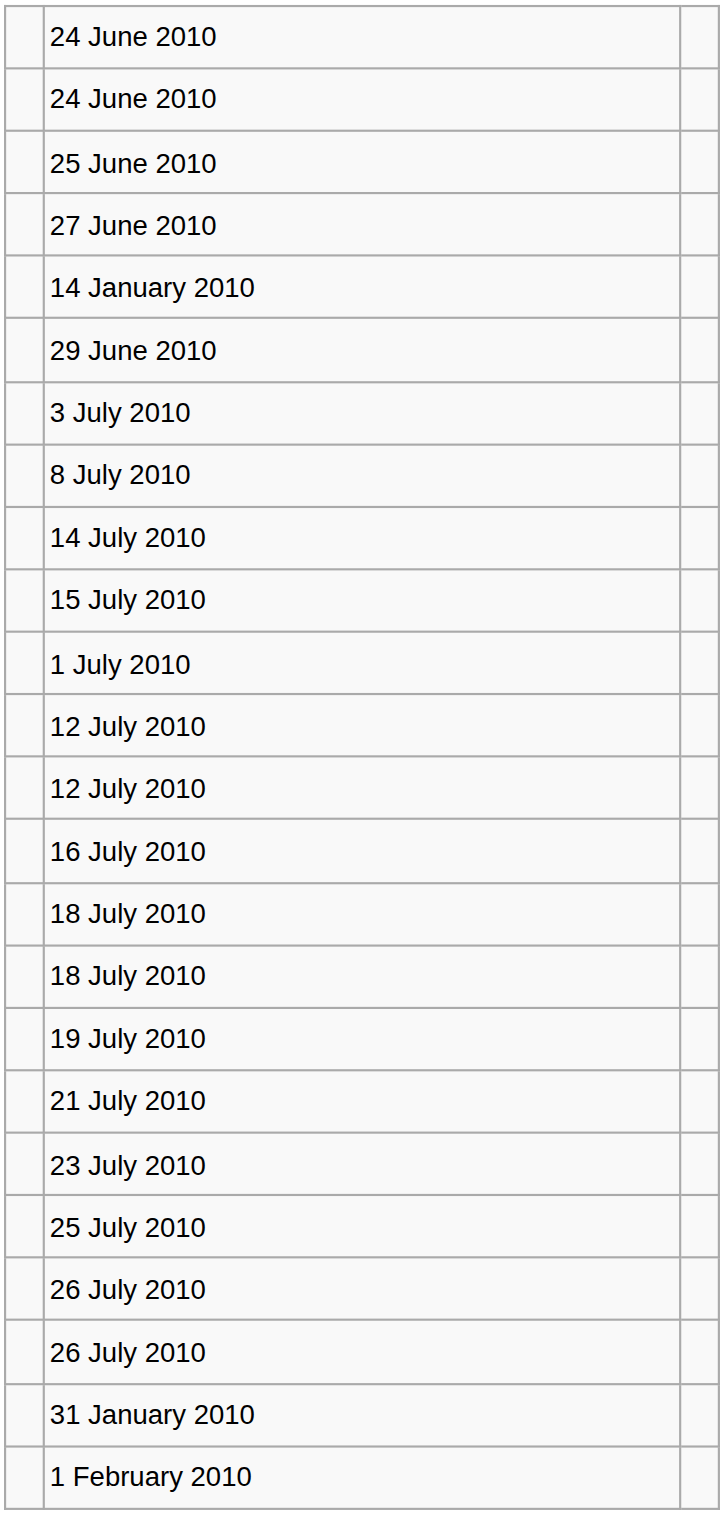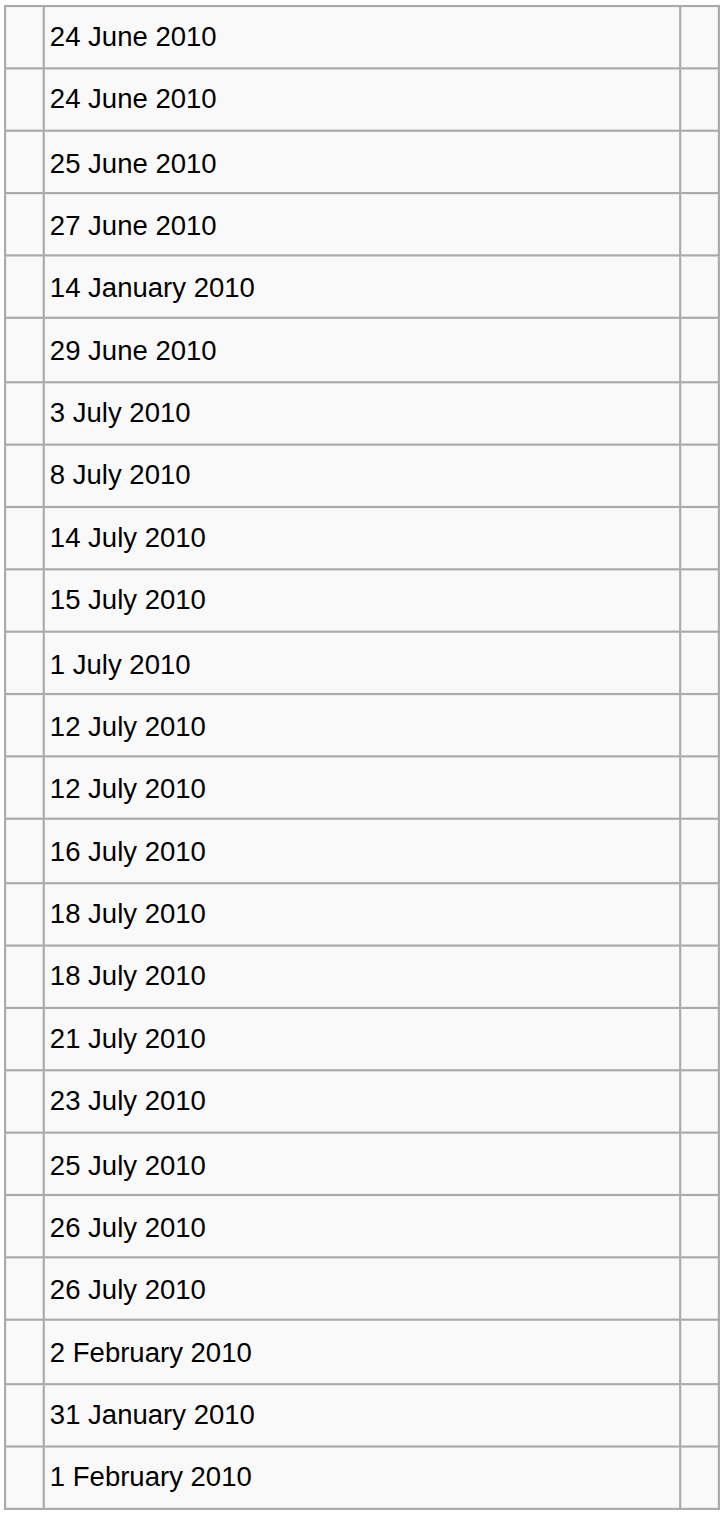 <table class="wikitable" style="font-size: 80%; float: left; width: 26em; margin-right: 1em; height: 700px">
 <tr>
 <td></td>
 <td>24 June 2010</td>
 <td></td>
 </tr>
 <tr>
 <td></td>
 <td>24 June 2010</td>
 <td></td>
 </tr>
 <tr>
 <td></td>
 <td>25 June 2010</td>
 <td></td>
 </tr>
 <tr>
 <td></td>
 <td>27 June 2010</td>
 <td></td>
 </tr>
 <tr>
 <td></td>
 <td>14 January 2010</td>
 <td></td>
 </tr>
 <tr>
 <td></td>
 <td>29 June 2010</td>
 <td></td>
 </tr>
 <tr>
 <td></td>
 <td>3 July 2010</td>
 <td></td>
 </tr>
 <tr>
 <td></td>
 <td>8 July 2010</td>
 <td></td>
 </tr>
 <tr>
 <td></td>
 <td>14 July 2010</td>
 <td></td>
 </tr>
 <tr>
 <td></td>
 <td>15 July 2010</td>
 <td></td>
 </tr>
 <tr>
 <td></td>
 <td>1 July 2010</td>
 <td></td>
 </tr>
 <tr>
 <td></td>
 <td>12 July 2010</td>
 <td></td>
 </tr>
 <tr>
 <td></td>
 <td>12 July 2010</td>
 <td></td>
 </tr>
 <tr>
 <td></td>
 <td>16 July 2010</td>
 <td></td>
 </tr>
 <tr>
 <td></td>
 <td>18 July 2010</td>
 <td></td>
 </tr>
 <tr>
 <td></td>
 <td>18 July 2010</td>
 <td></td>
 </tr>
 <tr>
 <td></td>
-<td>19 July 2010</td>
-<td></td>
-</tr>
-<tr>
-<td></td>
 <td>21 July 2010</td>
 <td></td>
 </tr>
 <tr>
 <td></td>
 <td>23 July 2010</td>
 <td></td>
 </tr>
 <tr>
 <td></td>
 <td>25 July 2010</td>
 <td></td>
 </tr>
 <tr>
 <td></td>
 <td>26 July 2010</td>
 <td></td>
 </tr>
 <tr>
 <td></td>
 <td>26 July 2010</td>
 <td></td>
 </tr>
 <tr>
 <td></td>
+<td>2 February 2010</td>
+<td></td>
+</tr>
+<tr>
+<td></td>
 <td>31 January 2010</td>
 <td></td>
 </tr>
 <tr>
 <td></td>
 <td>1 February 2010</td>
 <td></td>
 </tr>
 </table>
